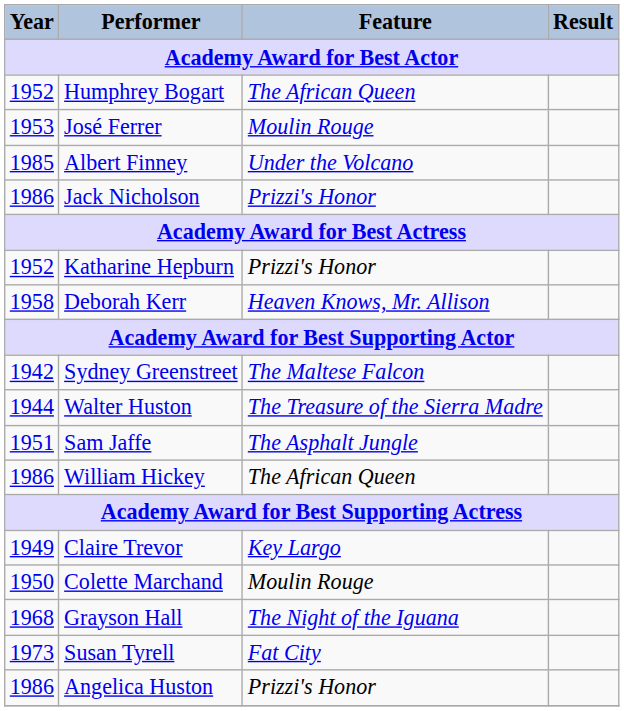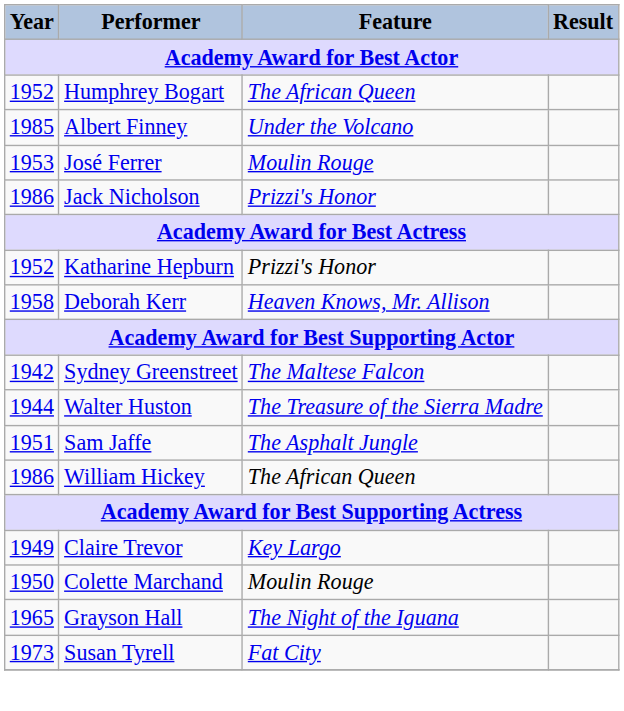 <table class="wikitable">
 <tr>
 <th style="background-color:#B0C4DE;">Year</th>
 <th style="background-color:#B0C4DE;">Performer</th>
 <th style="background-color:#B0C4DE;">Feature</th>
 <th style="background-color:#B0C4DE;">Result</th>
 </tr>
 <tr style="text-align:center;">
 <td colspan="4" style="background-color:#DEDAFE;"><strong><a href='#'>Academy Award for Best Actor</a></strong></td>
 </tr>
 <tr>
 <td><a href='#'>1952</a></td>
 <td><a href='#'>Humphrey Bogart</a></td>
 <td><a href='#'><em>The African Queen</em></a></td>
 <td></td>
 </tr>
 <tr>
+<td><a href='#'>1985</a></td>
+<td><a href='#'>Albert Finney</a></td>
+<td><a href='#'><em>Under the Volcano</em></a></td>
+<td></td>
+</tr>
+<tr>
 <td><a href='#'>1953</a></td>
 <td><a href='#'>José Ferrer</a></td>
 <td><a href='#'><em>Moulin Rouge</em></a></td>
-<td></td>
-</tr>
-<tr>
-<td><a href='#'>1985</a></td>
-<td><a href='#'>Albert Finney</a></td>
-<td><a href='#'><em>Under the Volcano</em></a></td>
 <td></td>
 </tr>
 <tr>
 <td><a href='#'>1986</a></td>
 <td><a href='#'>Jack Nicholson</a></td>
 <td><em><a href='#'>Prizzi's Honor</a></em></td>
 <td></td>
 </tr>
 <tr style="text-align:center;">
 <td colspan="4" style="background-color:#DEDAFE;"><strong><a href='#'>Academy Award for Best Actress</a></strong></td>
 </tr>
 <tr>
 <td><a href='#'>1952</a></td>
 <td><a href='#'>Katharine Hepburn</a></td>
 <td><em>Prizzi's Honor</em></td>
 <td></td>
 </tr>
 <tr>
 <td><a href='#'>1958</a></td>
 <td><a href='#'>Deborah Kerr</a></td>
 <td><em><a href='#'>Heaven Knows, Mr. Allison</a></em></td>
 <td></td>
 </tr>
 <tr style="text-align:center;">
 <td colspan="4" style="background-color:#DEDAFE;"><strong><a href='#'>Academy Award for Best Supporting Actor</a></strong></td>
 </tr>
 <tr>
 <td><a href='#'>1942</a></td>
 <td><a href='#'>Sydney Greenstreet</a></td>
 <td><a href='#'><em>The Maltese Falcon</em></a></td>
 <td></td>
 </tr>
 <tr>
 <td><a href='#'>1944</a></td>
 <td><a href='#'>Walter Huston</a></td>
 <td><a href='#'><em>The Treasure of the Sierra Madre</em></a></td>
 <td></td>
 </tr>
 <tr>
 <td><a href='#'>1951</a></td>
 <td><a href='#'>Sam Jaffe</a></td>
 <td><em><a href='#'>The Asphalt Jungle</a></em></td>
 <td></td>
 </tr>
 <tr>
 <td><a href='#'>1986</a></td>
 <td><a href='#'>William Hickey</a></td>
 <td><em>The African Queen</em></td>
 <td></td>
 </tr>
 <tr style="text-align:center;">
 <td colspan="4" style="background-color:#DEDAFE;"><strong><a href='#'>Academy Award for Best Supporting Actress</a></strong></td>
 </tr>
 <tr>
 <td><a href='#'>1949</a></td>
 <td><a href='#'>Claire Trevor</a></td>
 <td><a href='#'><em>Key Largo</em></a></td>
 <td></td>
 </tr>
 <tr>
 <td><a href='#'>1950</a></td>
 <td><a href='#'>Colette Marchand</a></td>
 <td><em>Moulin Rouge</em></td>
 <td></td>
 </tr>
 <tr>
-<td><a href='#'>1968</a></td>
+<td><a href='#'>1965</a></td>
 <td><a href='#'>Grayson Hall</a></td>
 <td><a href='#'><em>The Night of the Iguana</em></a></td>
 <td></td>
 </tr>
 <tr>
 <td><a href='#'>1973</a></td>
 <td><a href='#'>Susan Tyrell</a></td>
 <td><a href='#'><em>Fat City</em></a></td>
 <td></td>
 </tr>
 <tr>
-<td><a href='#'>1986</a></td>
-<td><a href='#'>Angelica Huston</a></td>
-<td><em>Prizzi's Honor</em></td>
-<td></td>
-</tr>
-<tr>
 </tr>
 </table>
